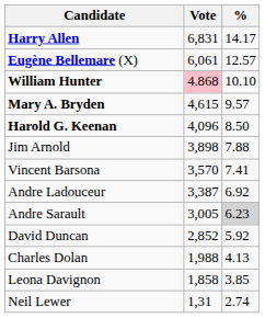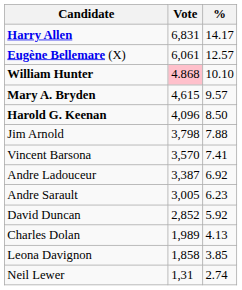 <table class="wikitable">
 <tr>
 <th bgcolor="#DDDDFF" width="200px">Candidate</th>
 <th bgcolor="#DDDDFF">Vote</th>
 <th bgcolor="#DDDDFF">%</th>
 </tr>
 <tr>
 <td><strong><a href='#'>Harry Allen</a></strong></td>
 <td>6,831</td>
 <td>14.17</td>
 </tr>
 <tr>
 <td><strong><a href='#'>Eugène Bellemare</a></strong> (X)</td>
 <td>6,061</td>
 <td>12.57</td>
 </tr>
 <tr>
 <td><strong>William Hunter</strong></td>
 <td style="background: pink;">4.868</td>
 <td>10.10</td>
 </tr>
 <tr>
 <td><strong>Mary A. Bryden</strong></td>
 <td>4,615</td>
 <td>9.57</td>
 </tr>
 <tr>
 <td><strong>Harold G. Keenan</strong></td>
 <td>4,096</td>
 <td>8.50</td>
 </tr>
 <tr>
 <td>Jim Arnold</td>
-<td>3,898</td>
+<td>3,798</td>
 <td>7.88</td>
 </tr>
 <tr>
 <td>Vincent Barsona</td>
 <td>3,570</td>
 <td>7.41</td>
 </tr>
 <tr>
 <td>Andre Ladouceur</td>
 <td>3,387</td>
 <td>6.92</td>
 </tr>
 <tr>
 <td>Andre Sarault</td>
 <td>3,005</td>
-<td style="background: lightgrey;">6.23</td>
+<td>6.23</td>
 </tr>
 <tr>
 <td>David Duncan</td>
 <td>2,852</td>
 <td>5.92</td>
 </tr>
 <tr>
 <td>Charles Dolan</td>
-<td>1,988</td>
+<td>1,989</td>
 <td>4.13</td>
 </tr>
 <tr>
 <td>Leona Davignon</td>
 <td>1,858</td>
 <td>3.85</td>
 </tr>
 <tr>
 <td>Neil Lewer</td>
 <td>1,31</td>
 <td>2.74</td>
 </tr>
 </table>
